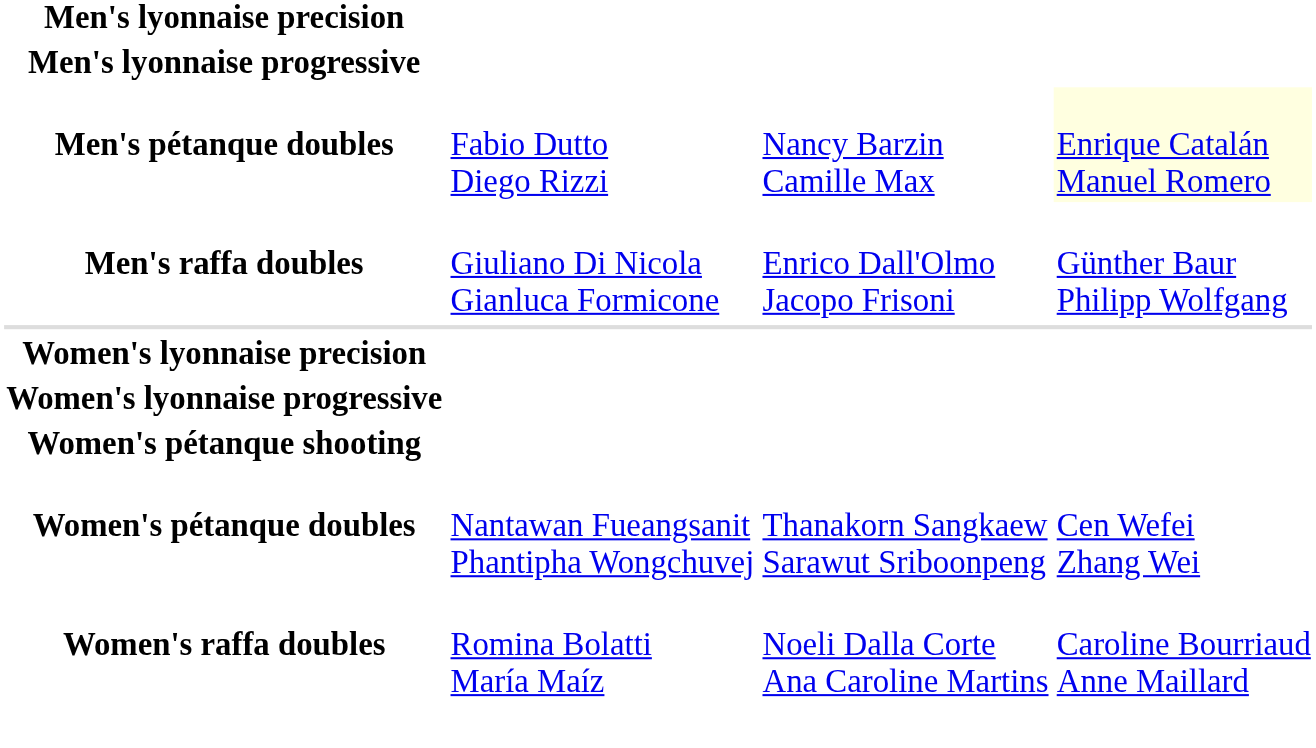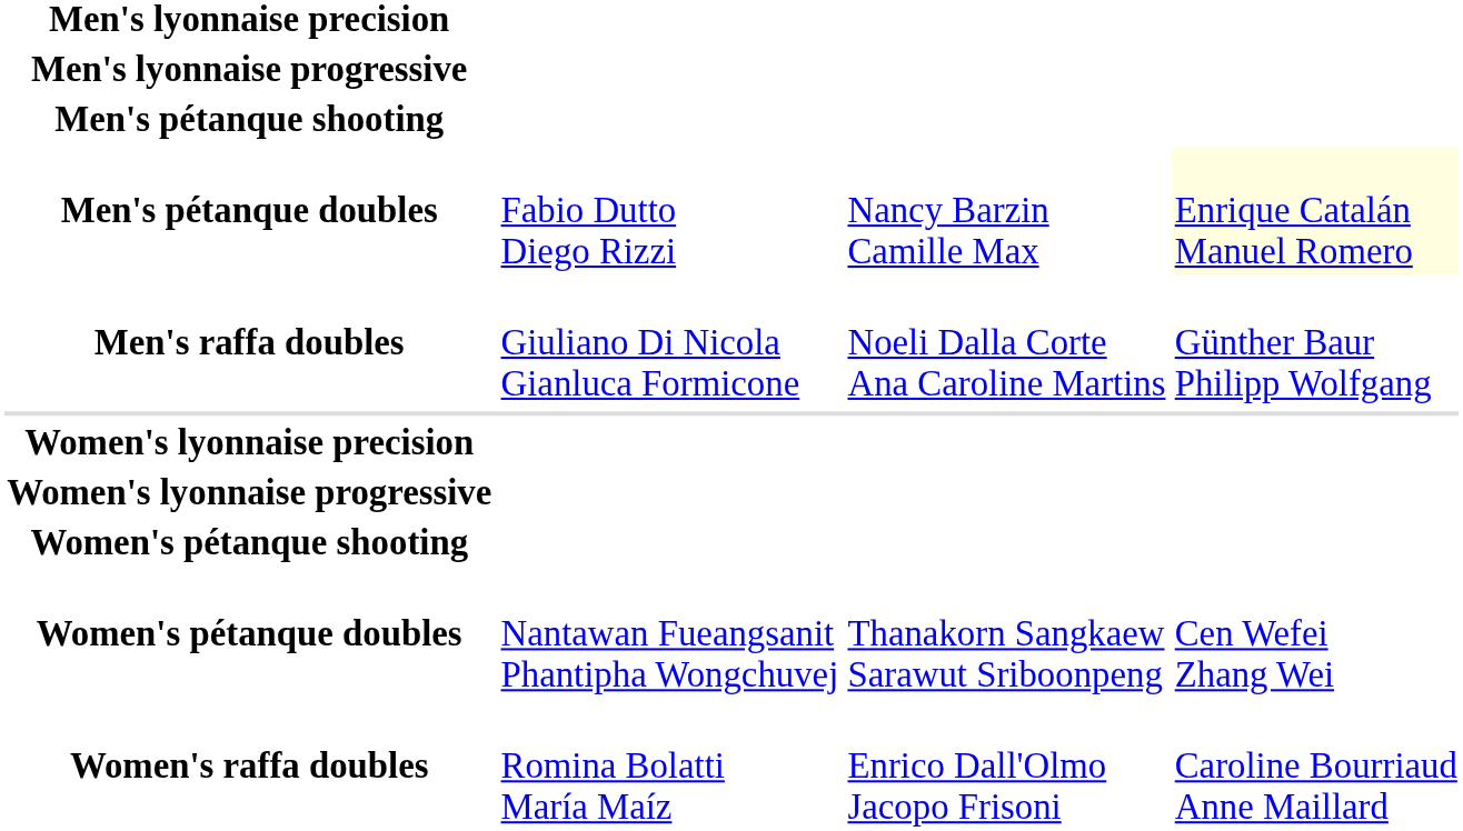 <table>
 <tr>
 <th scope="row">Men's lyonnaise precision</th>
 <td></td>
 <td></td>
 <td></td>
 </tr>
 <tr>
 <th scope="row">Men's lyonnaise progressive</th>
 <td></td>
 <td></td>
 <td></td>
 </tr>
 <tr>
+<th scope="row">Men's pétanque shooting</th>
+<td></td>
+<td></td>
+<td></td>
+</tr>
+<tr>
 <th scope="row">Men's pétanque doubles</th>
 <td><br><a href='#'>Fabio Dutto</a><br><a href='#'>Diego Rizzi</a></td>
 <td><br><a href='#'>Nancy Barzin</a><br><a href='#'>Camille Max</a></td>
 <td style="background: lightyellow;"><br><a href='#'>Enrique Catalán</a><br><a href='#'>Manuel Romero</a></td>
 </tr>
 <tr>
 <th scope="row">Men's raffa doubles</th>
 <td><br><a href='#'>Giuliano Di Nicola</a><br><a href='#'>Gianluca Formicone</a></td>
-<td><br><a href='#'>Enrico Dall'Olmo</a><br><a href='#'>Jacopo Frisoni</a></td>
+<td><br><a href='#'>Noeli Dalla Corte</a><br><a href='#'>Ana Caroline Martins</a></td>
 <td><br><a href='#'>Günther Baur</a><br><a href='#'>Philipp Wolfgang</a></td>
 </tr>
 <tr bgcolor=#DDDDDD>
 <td colspan=4></td>
 </tr>
 <tr>
 <th scope="row">Women's lyonnaise precision</th>
 <td></td>
 <td></td>
 <td></td>
 </tr>
 <tr>
 <th scope="row">Women's lyonnaise progressive</th>
 <td></td>
 <td></td>
 <td></td>
 </tr>
 <tr>
 <th scope="row">Women's pétanque shooting</th>
 <td></td>
 <td></td>
 <td></td>
 </tr>
 <tr>
 <th scope="row">Women's pétanque doubles</th>
 <td><br><a href='#'>Nantawan Fueangsanit</a><br><a href='#'>Phantipha Wongchuvej</a></td>
 <td><br><a href='#'>Thanakorn Sangkaew</a><br><a href='#'>Sarawut Sriboonpeng</a></td>
 <td><br><a href='#'>Cen Wefei</a><br><a href='#'>Zhang Wei</a></td>
 </tr>
 <tr>
 <th scope="row">Women's raffa doubles</th>
 <td><br><a href='#'>Romina Bolatti</a><br><a href='#'>María Maíz</a></td>
-<td><br><a href='#'>Noeli Dalla Corte</a><br><a href='#'>Ana Caroline Martins</a></td>
+<td><br><a href='#'>Enrico Dall'Olmo</a><br><a href='#'>Jacopo Frisoni</a></td>
 <td><br><a href='#'>Caroline Bourriaud</a><br><a href='#'>Anne Maillard</a></td>
 </tr>
 </table>
